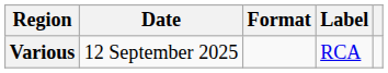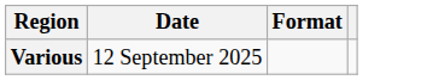 <table class="wikitable plainrowheaders">
 <tr>
 <th scope="col">Region</th>
 <th scope="col">Date</th>
 <th scope="col">Format</th>
-<th scope="col">Label</th>
 <th scope="col"></th>
 </tr>
 <tr>
 <th scope="row">Various</th>
 <td>12 September 2025</td>
 <td></td>
-<td><a href='#'>RCA</a></td>
 <td style="text-align:center;"></td>
 </tr>
 </table>
